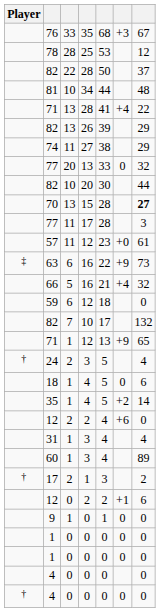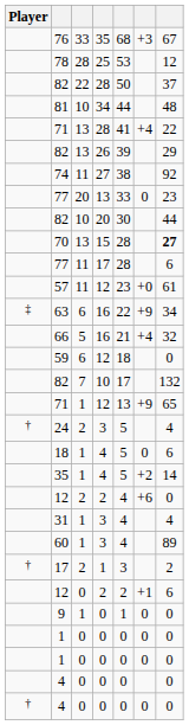 <table class="wikitable sortable" style="text-align:center;">
 <tr>
 <th>Player</th>
 <th></th>
 <th></th>
 <th></th>
 <th></th>
 <th data-sort-type="number"></th>
 <th></th>
 </tr>
 <tr>
 <td></td>
 <td>76</td>
 <td>33</td>
 <td>35</td>
 <td>68</td>
 <td>+3</td>
 <td>67</td>
 </tr>
 <tr>
 <td></td>
 <td>78</td>
 <td>28</td>
 <td>25</td>
 <td>53</td>
 <td></td>
 <td>12</td>
 </tr>
 <tr>
 <td></td>
 <td>82</td>
 <td>22</td>
 <td>28</td>
 <td>50</td>
 <td></td>
 <td>37</td>
 </tr>
 <tr>
 <td></td>
 <td>81</td>
 <td>10</td>
 <td>34</td>
 <td>44</td>
 <td></td>
 <td>48</td>
 </tr>
 <tr>
 <td></td>
 <td>71</td>
 <td>13</td>
 <td>28</td>
 <td>41</td>
 <td>+4</td>
 <td>22</td>
 </tr>
 <tr>
 <td></td>
 <td>82</td>
 <td>13</td>
 <td>26</td>
 <td>39</td>
 <td></td>
 <td>29</td>
 </tr>
 <tr>
 <td></td>
 <td>74</td>
 <td>11</td>
 <td>27</td>
 <td>38</td>
 <td></td>
-<td>29</td>
+<td>92</td>
 </tr>
 <tr>
 <td></td>
 <td>77</td>
 <td>20</td>
 <td>13</td>
 <td>33</td>
 <td>0</td>
-<td>32</td>
+<td>23</td>
 </tr>
 <tr>
 <td></td>
 <td>82</td>
 <td>10</td>
 <td>20</td>
 <td>30</td>
 <td></td>
 <td>44</td>
 </tr>
 <tr>
 <td></td>
 <td>70</td>
 <td>13</td>
 <td>15</td>
 <td>28</td>
 <td></td>
 <td><strong>27</strong></td>
 </tr>
 <tr>
 <td></td>
 <td>77</td>
 <td>11</td>
 <td>17</td>
 <td>28</td>
 <td></td>
-<td>3</td>
+<td>6</td>
 </tr>
 <tr>
 <td></td>
 <td>57</td>
 <td>11</td>
 <td>12</td>
 <td>23</td>
 <td>+0</td>
 <td>61</td>
 </tr>
 <tr>
 <td><sup>‡</sup></td>
 <td>63</td>
 <td>6</td>
 <td>16</td>
 <td>22</td>
 <td>+9</td>
-<td>73</td>
+<td>34</td>
 </tr>
 <tr>
 <td></td>
 <td>66</td>
 <td>5</td>
 <td>16</td>
 <td>21</td>
 <td>+4</td>
 <td>32</td>
 </tr>
 <tr>
 <td></td>
 <td>59</td>
 <td>6</td>
 <td>12</td>
 <td>18</td>
 <td></td>
 <td>0</td>
 </tr>
 <tr>
 <td></td>
 <td>82</td>
 <td>7</td>
 <td>10</td>
 <td>17</td>
 <td></td>
 <td>132</td>
 </tr>
 <tr>
 <td></td>
 <td>71</td>
 <td>1</td>
 <td>12</td>
 <td>13</td>
 <td>+9</td>
 <td>65</td>
 </tr>
 <tr>
 <td><sup>†</sup></td>
 <td>24</td>
 <td>2</td>
 <td>3</td>
 <td>5</td>
 <td></td>
 <td>4</td>
 </tr>
 <tr>
 <td></td>
 <td>18</td>
 <td>1</td>
 <td>4</td>
 <td>5</td>
 <td>0</td>
 <td>6</td>
 </tr>
 <tr>
 <td></td>
 <td>35</td>
 <td>1</td>
 <td>4</td>
 <td>5</td>
 <td>+2</td>
 <td>14</td>
 </tr>
 <tr>
 <td></td>
 <td>12</td>
 <td>2</td>
 <td>2</td>
 <td>4</td>
 <td>+6</td>
 <td>0</td>
 </tr>
 <tr>
 <td></td>
 <td>31</td>
 <td>1</td>
 <td>3</td>
 <td>4</td>
 <td></td>
 <td>4</td>
 </tr>
 <tr>
 <td></td>
 <td>60</td>
 <td>1</td>
 <td>3</td>
 <td>4</td>
 <td></td>
 <td>89</td>
 </tr>
 <tr>
 <td><sup>†</sup></td>
 <td>17</td>
 <td>2</td>
 <td>1</td>
 <td>3</td>
 <td></td>
 <td>2</td>
 </tr>
 <tr>
 <td></td>
 <td>12</td>
 <td>0</td>
 <td>2</td>
 <td>2</td>
 <td>+1</td>
 <td>6</td>
 </tr>
 <tr>
 <td></td>
 <td>9</td>
 <td>1</td>
 <td>0</td>
 <td>1</td>
 <td>0</td>
 <td>0</td>
 </tr>
 <tr>
 <td></td>
 <td>1</td>
 <td>0</td>
 <td>0</td>
 <td>0</td>
 <td>0</td>
 <td>0</td>
 </tr>
 <tr>
 <td></td>
 <td>1</td>
 <td>0</td>
 <td>0</td>
 <td>0</td>
 <td>0</td>
 <td>0</td>
 </tr>
 <tr>
 <td></td>
 <td>4</td>
 <td>0</td>
 <td>0</td>
 <td>0</td>
 <td></td>
 <td>0</td>
 </tr>
 <tr>
 <td><sup>†</sup></td>
 <td>4</td>
 <td>0</td>
 <td>0</td>
 <td>0</td>
 <td>0</td>
 <td>0</td>
 </tr>
 </table>
